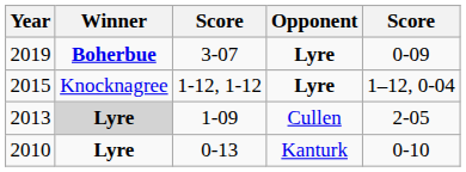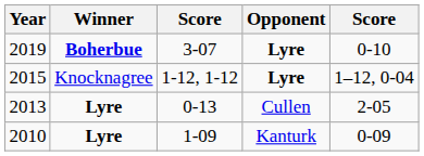 <table class="wikitable" style="text-align:center">
 <tr>
 <th>Year</th>
 <th>Winner</th>
 <th>Score</th>
 <th>Opponent</th>
 <th>Score</th>
 </tr>
 <tr>
 <td>2019</td>
 <td><strong> <a href='#'>Boherbue</a></strong></td>
 <td>3-07</td>
 <td> <strong>Lyre</strong></td>
-<td>0-09</td>
+<td>0-10</td>
 </tr>
 <tr>
 <td>2015</td>
 <td> <a href='#'>Knocknagree</a></td>
 <td>1-12, 1-12</td>
 <td> <strong>Lyre</strong></td>
 <td>1–12, 0-04</td>
 </tr>
 <tr>
 <td>2013</td>
-<td style="background: lightgrey;"> <strong>Lyre</strong></td>
-<td>1-09</td>
+<td> <strong>Lyre</strong></td>
+<td>0-13</td>
 <td> <a href='#'>Cullen</a></td>
 <td>2-05</td>
 </tr>
 <tr>
 <td>2010</td>
 <td> <strong>Lyre</strong></td>
-<td>0-13</td>
+<td>1-09</td>
 <td> <a href='#'>Kanturk</a></td>
-<td>0-10</td>
+<td>0-09</td>
 </tr>
 </table>
